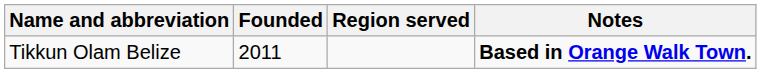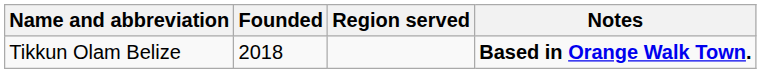 <table class="wikitable sortable">
 <tr>
 <th>Name and abbreviation</th>
 <th>Founded</th>
 <th>Region served</th>
 <th>Notes</th>
 </tr>
 <tr>
 <td>Tikkun Olam Belize</td>
-<td>2011</td>
+<td>2018</td>
 <td></td>
 <td><strong>Based in <a href='#'>Orange Walk Town</a>.</strong></td>
 </tr>
 </table>
